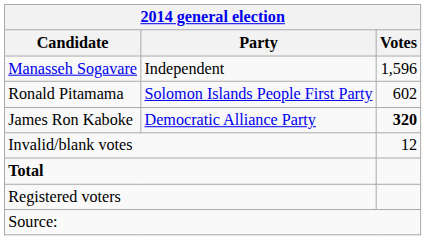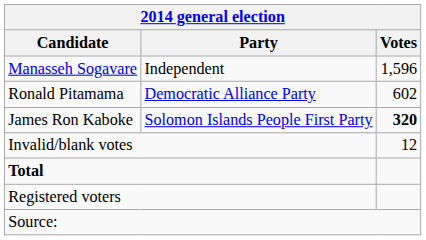 <table class=wikitable style=text-align:left>
 <tr>
 <th colspan=3><a href='#'>2014 general election</a></th>
 </tr>
 <tr>
 <th>Candidate</th>
 <th>Party</th>
 <th>Votes</th>
 </tr>
 <tr>
 <td><a href='#'>Manasseh Sogavare</a></td>
 <td>Independent</td>
 <td align=right>1,596</td>
 </tr>
 <tr>
 <td>Ronald Pitamama</td>
-<td><a href='#'>Solomon Islands People First Party</a></td>
+<td><a href='#'>Democratic Alliance Party</a></td>
 <td align=right>602</td>
 </tr>
 <tr>
 <td>James Ron Kaboke</td>
-<td><a href='#'>Democratic Alliance Party</a></td>
+<td><a href='#'>Solomon Islands People First Party</a></td>
 <td align=right><strong>320</strong></td>
 </tr>
 <tr>
 <td colspan=2>Invalid/blank votes</td>
 <td align=right>12</td>
 </tr>
 <tr>
 <td colspan=2><strong>Total</strong></td>
 <td></td>
 </tr>
 <tr>
 <td colspan=2>Registered voters</td>
 <td></td>
 </tr>
 <tr>
 <td colspan=3>Source: </td>
 </tr>
 </table>
